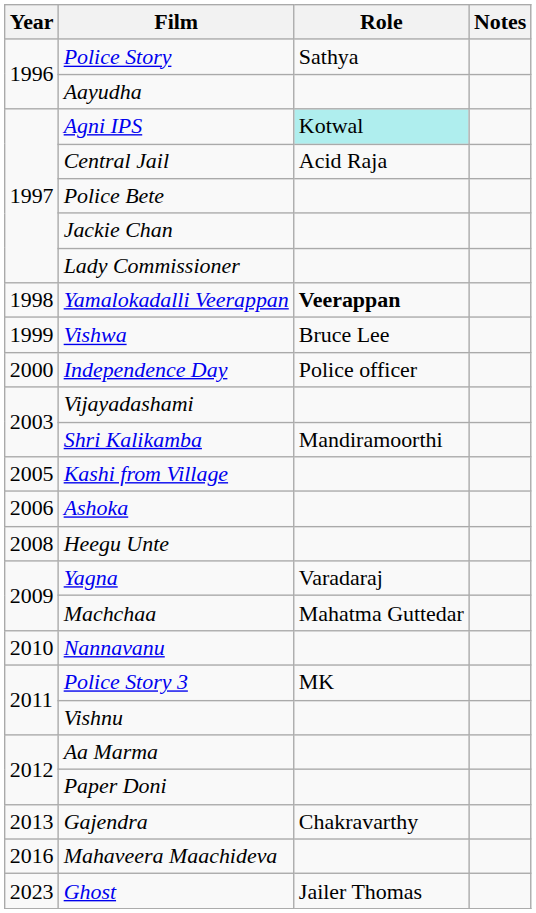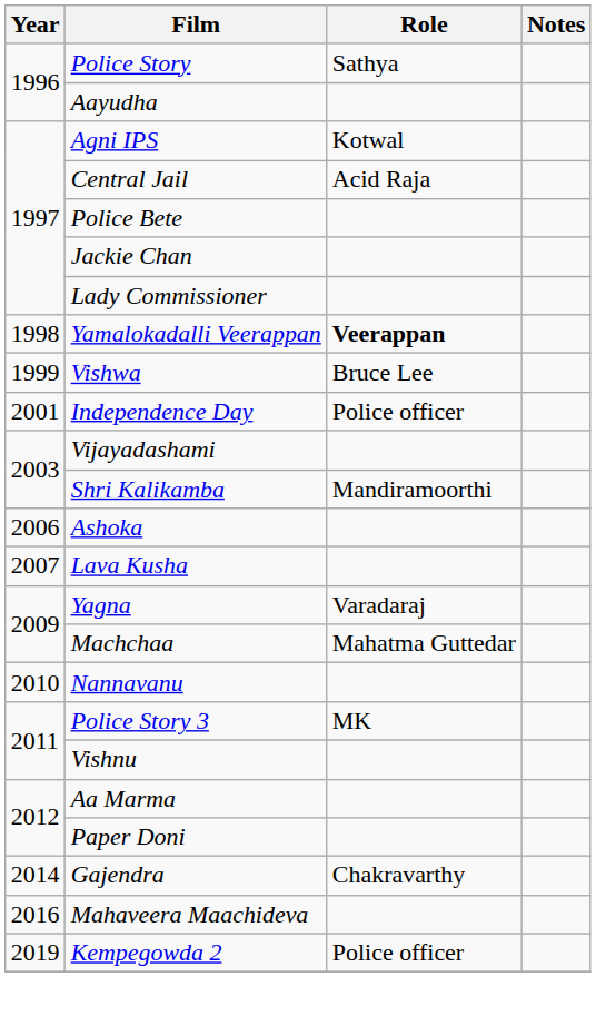 <table class="wikitable sortable">
 <tr>
 <th>Year</th>
 <th>Film</th>
 <th>Role</th>
 <th>Notes</th>
 </tr>
 <tr>
 <td rowspan="2">1996</td>
 <td><em><a href='#'>Police Story</a></em></td>
 <td>Sathya</td>
 <td></td>
 </tr>
 <tr>
 <td><em>Aayudha</em></td>
 <td></td>
 <td></td>
 </tr>
 <tr>
 <td rowspan="5">1997</td>
 <td><em><a href='#'>Agni IPS</a></em></td>
-<td style="background: paleturquoise;">Kotwal</td>
+<td>Kotwal</td>
 <td></td>
 </tr>
 <tr>
 <td><em>Central Jail</em></td>
 <td>Acid Raja</td>
 <td></td>
 </tr>
 <tr>
 <td><em>Police Bete</em></td>
 <td></td>
 <td></td>
 </tr>
 <tr>
 <td><em>Jackie Chan</em></td>
 <td></td>
 <td></td>
 </tr>
 <tr>
 <td><em>Lady Commissioner</em></td>
 <td></td>
 <td></td>
 </tr>
 <tr>
 <td>1998</td>
 <td><em><a href='#'>Yamalokadalli Veerappan</a></em></td>
 <td><strong>Veerappan</strong></td>
 <td></td>
 </tr>
 <tr>
 <td>1999</td>
 <td><em><a href='#'>Vishwa</a></em></td>
 <td>Bruce Lee</td>
 <td></td>
 </tr>
 <tr>
-<td>2000</td>
+<td>2001</td>
 <td><em><a href='#'>Independence Day</a></em></td>
 <td>Police officer</td>
 <td></td>
 </tr>
 <tr>
 <td rowspan="2">2003</td>
 <td><em>Vijayadashami</em></td>
 <td></td>
 <td></td>
 </tr>
 <tr>
 <td><em><a href='#'>Shri Kalikamba</a></em></td>
 <td>Mandiramoorthi</td>
 <td></td>
 </tr>
 <tr>
-<td>2005</td>
-<td><em><a href='#'>Kashi from Village</a></em></td>
-<td></td>
-<td></td>
-</tr>
-<tr>
 <td>2006</td>
 <td><em><a href='#'>Ashoka</a></em></td>
 <td></td>
 <td></td>
 </tr>
 <tr>
-<td>2008</td>
-<td><em>Heegu Unte</em></td>
+<td>2007</td>
+<td><em><a href='#'>Lava Kusha</a></em></td>
 <td></td>
 <td></td>
 </tr>
 <tr>
 <td rowspan="2">2009</td>
 <td><em><a href='#'>Yagna</a></em></td>
 <td>Varadaraj</td>
 <td></td>
 </tr>
 <tr>
 <td><em>Machchaa</em></td>
 <td>Mahatma Guttedar</td>
 <td></td>
 </tr>
 <tr>
 <td>2010</td>
 <td><em><a href='#'>Nannavanu</a></em></td>
 <td></td>
 <td></td>
 </tr>
 <tr>
 <td rowspan="2">2011</td>
 <td><em><a href='#'>Police Story 3</a></em></td>
 <td>MK</td>
 <td></td>
 </tr>
 <tr>
 <td><em>Vishnu</em></td>
 <td></td>
 <td></td>
 </tr>
 <tr>
 <td rowspan="2">2012</td>
 <td><em>Aa Marma</em></td>
 <td></td>
 <td></td>
 </tr>
 <tr>
 <td><em>Paper Doni</em></td>
 <td></td>
 <td></td>
 </tr>
 <tr>
-<td>2013</td>
+<td>2014</td>
 <td><em>Gajendra</em></td>
 <td>Chakravarthy</td>
 <td></td>
 </tr>
 <tr>
 <td>2016</td>
 <td><em>Mahaveera Maachideva</em></td>
 <td></td>
 <td></td>
 </tr>
 <tr>
-<td>2023</td>
-<td><em><a href='#'>Ghost</a></em></td>
-<td>Jailer Thomas</td>
+<td>2019</td>
+<td><em><a href='#'>Kempegowda 2</a></em></td>
+<td>Police officer</td>
 <td></td>
 </tr>
 <tr>
 </tr>
 </table>
